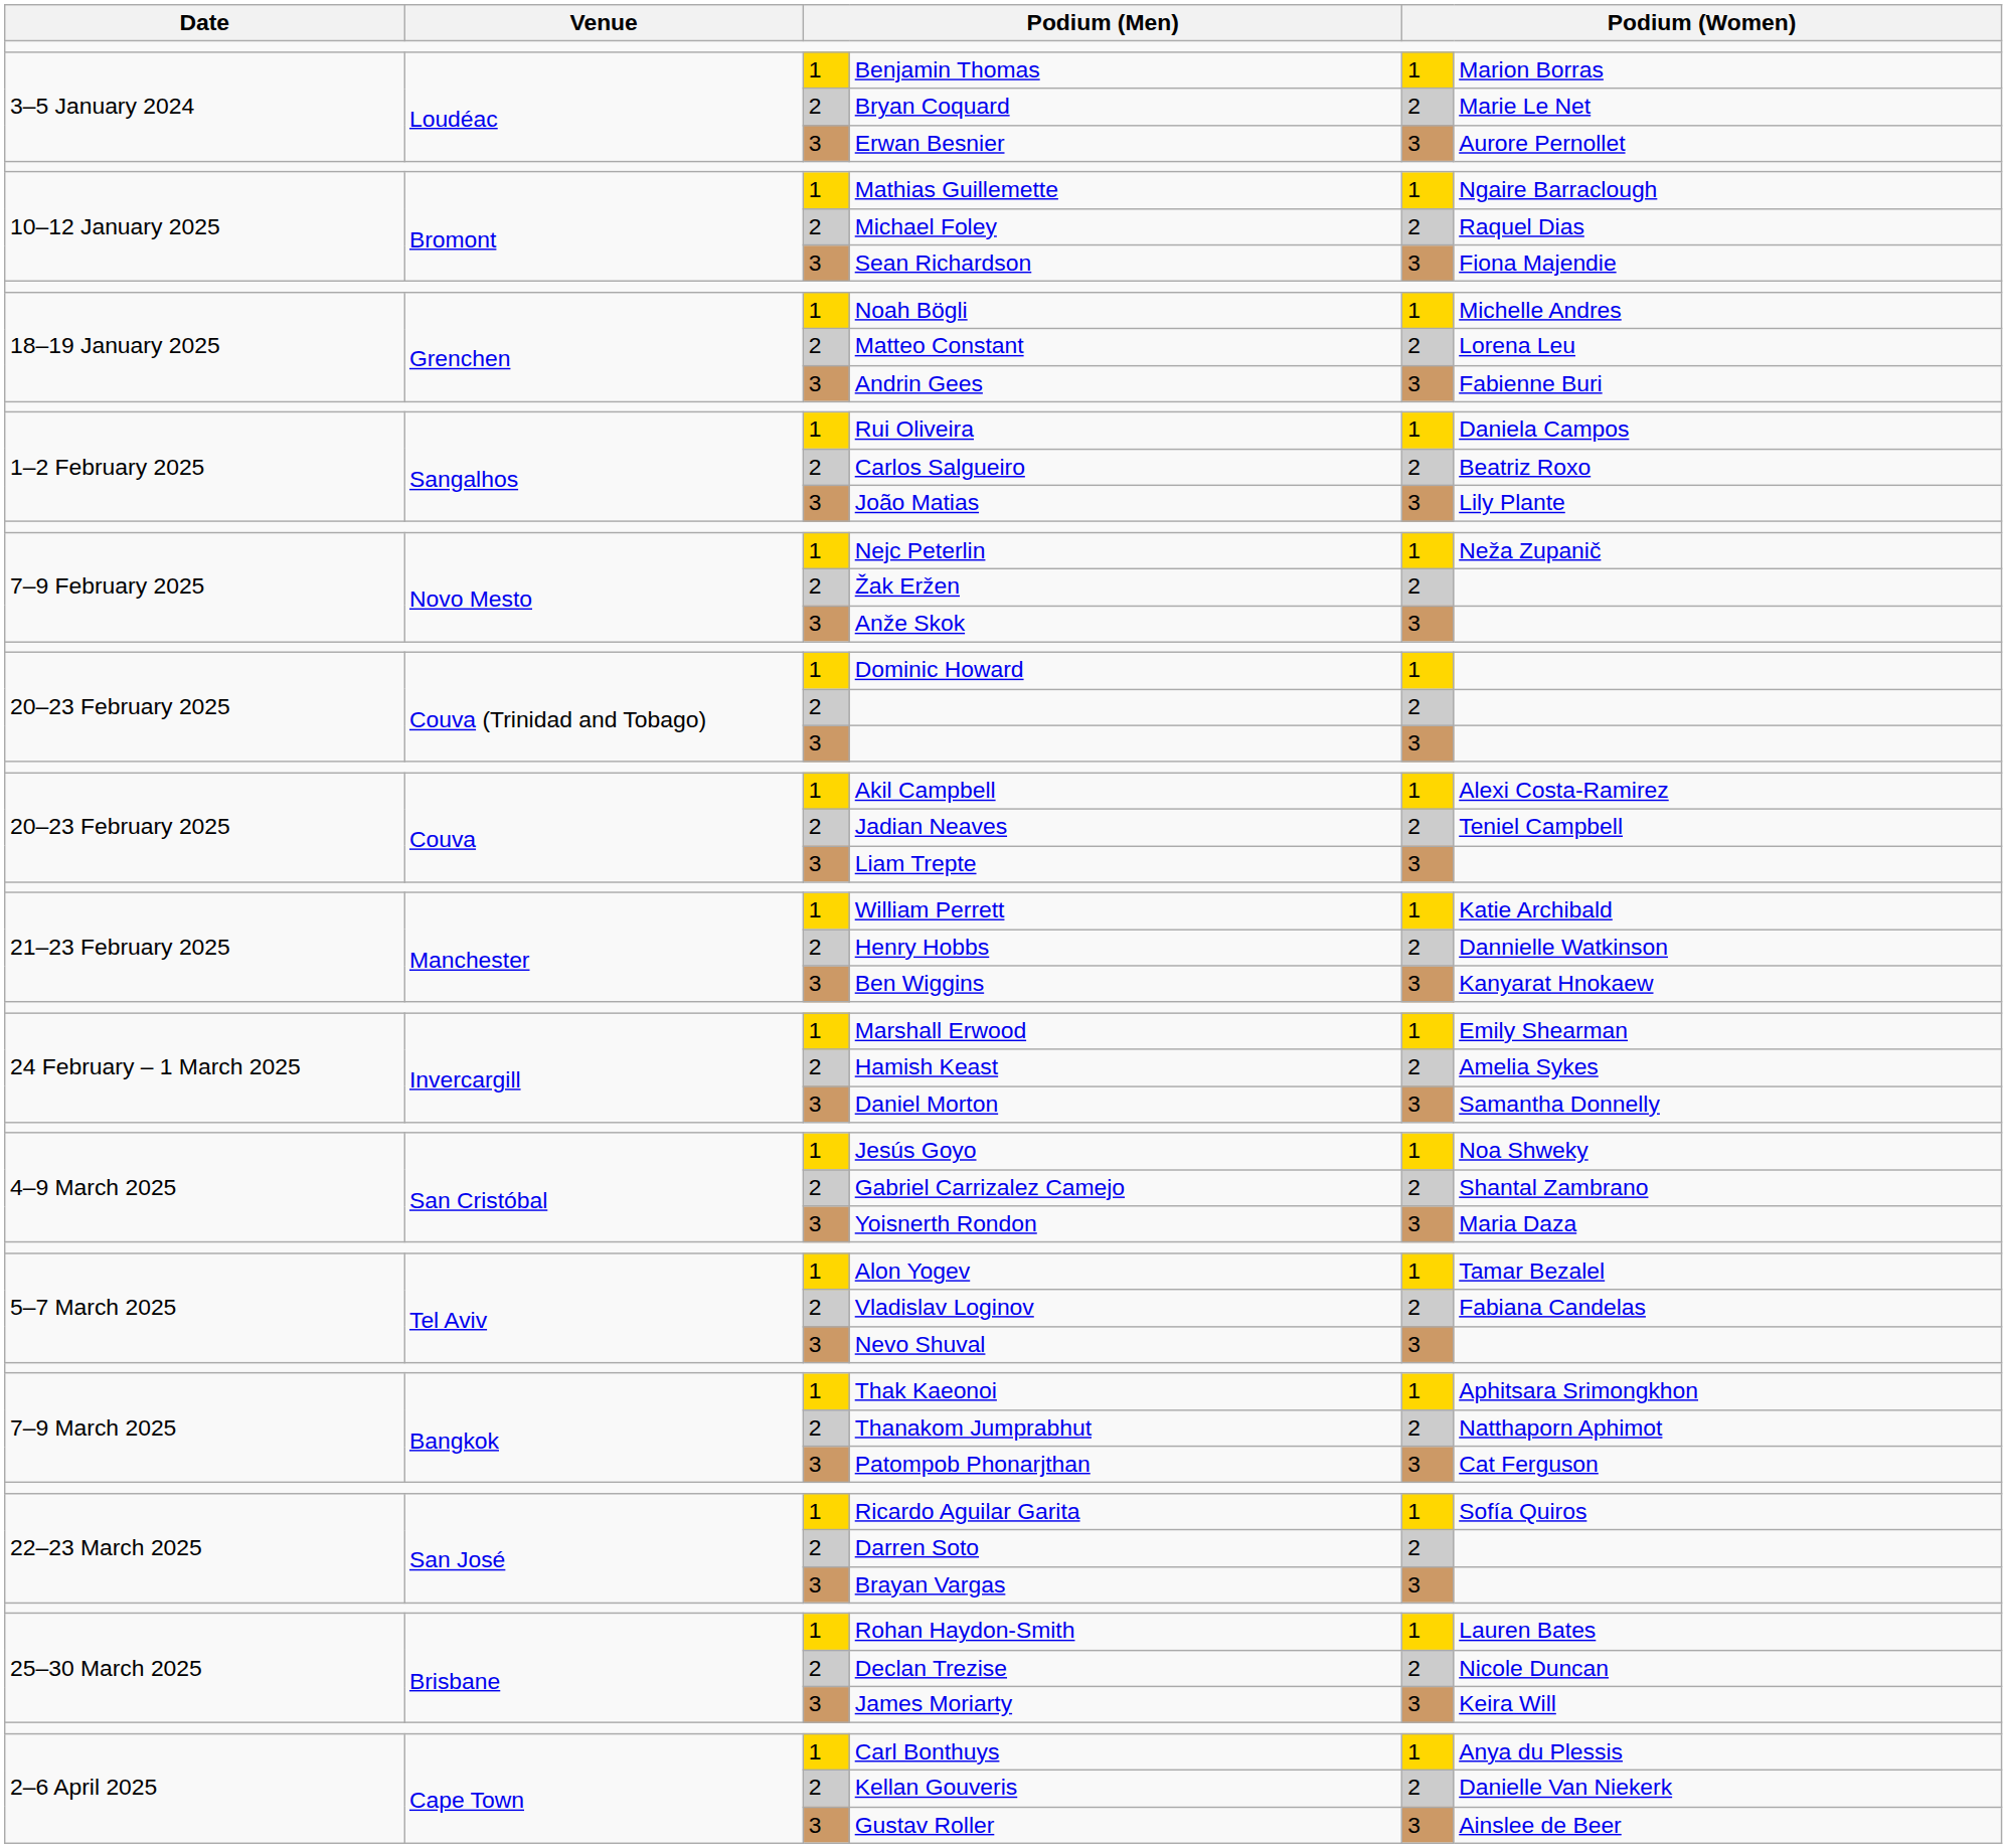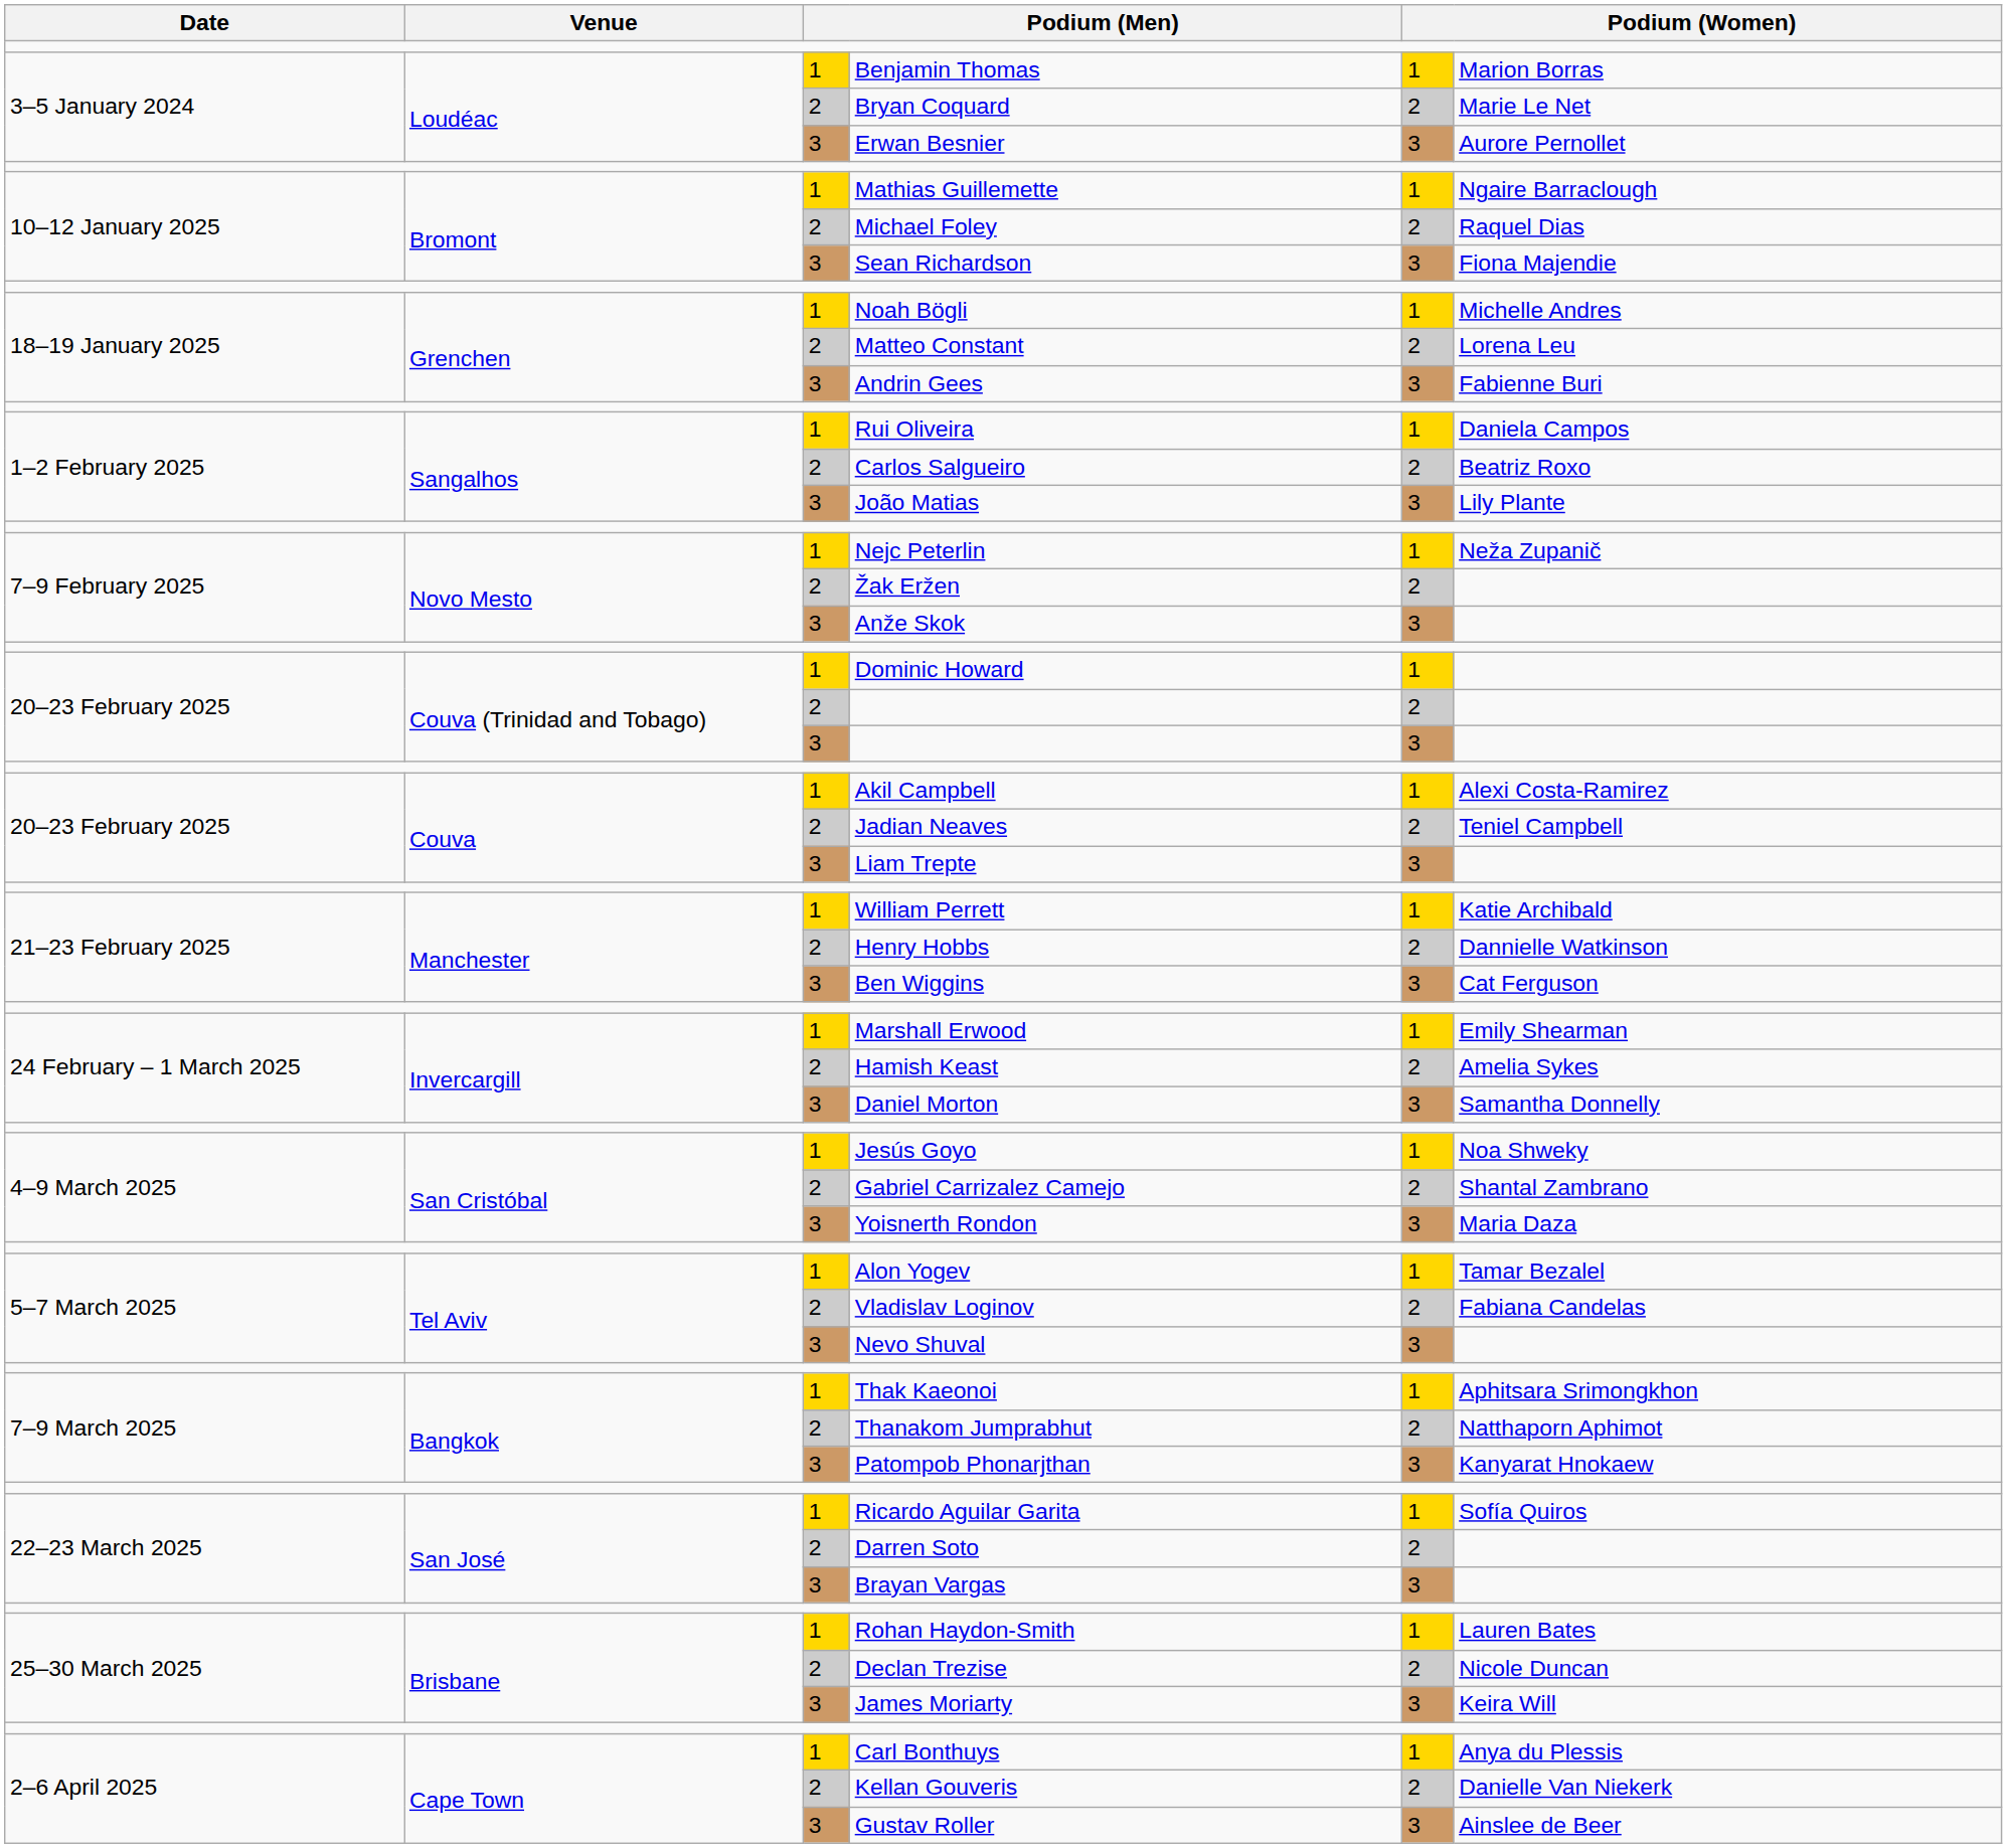 <table class="wikitable" width=70%>
 <tr>
 <th>Date</th>
 <th width=20%>Venue</th>
 <th colspan=2 width=30%>Podium (Men)</th>
 <th colspan=2 width=30%>Podium (Women)</th>
 </tr>
 <tr>
 <td colspan=6></td>
 </tr>
 <tr>
 <td rowspan=3>3–5 January 2024</td>
 <td rowspan=3><br><a href='#'>Loudéac</a></td>
 <td bgcolor=FFD700>1</td>
 <td><a href='#'>Benjamin Thomas</a></td>
 <td bgcolor=FFD700>1</td>
 <td><a href='#'>Marion Borras</a></td>
 </tr>
 <tr>
 <td bgcolor=CCCCCC>2</td>
 <td><a href='#'>Bryan Coquard</a></td>
 <td bgcolor=CCCCCC>2</td>
 <td><a href='#'>Marie Le Net</a></td>
 </tr>
 <tr>
 <td bgcolor=CC9966>3</td>
 <td><a href='#'>Erwan Besnier</a></td>
 <td bgcolor=CC9966>3</td>
 <td><a href='#'>Aurore Pernollet</a></td>
 </tr>
 <tr>
 <td colspan=6></td>
 </tr>
 <tr>
 <td rowspan=3>10–12 January 2025</td>
 <td rowspan=3><br><a href='#'>Bromont</a></td>
 <td bgcolor=FFD700>1</td>
 <td><a href='#'>Mathias Guillemette</a></td>
 <td bgcolor=FFD700>1</td>
 <td><a href='#'>Ngaire Barraclough</a></td>
 </tr>
 <tr>
 <td bgcolor=CCCCCC>2</td>
 <td><a href='#'>Michael Foley</a></td>
 <td bgcolor=CCCCCC>2</td>
 <td><a href='#'>Raquel Dias</a></td>
 </tr>
 <tr>
 <td bgcolor=CC9966>3</td>
 <td><a href='#'>Sean Richardson</a></td>
 <td bgcolor=CC9966>3</td>
 <td><a href='#'>Fiona Majendie</a></td>
 </tr>
 <tr>
 <td colspan=6></td>
 </tr>
 <tr>
 <td rowspan=3>18–19 January 2025</td>
 <td rowspan=3><br><a href='#'>Grenchen</a></td>
 <td bgcolor=FFD700>1</td>
 <td><a href='#'>Noah Bögli</a></td>
 <td bgcolor=FFD700>1</td>
 <td><a href='#'>Michelle Andres</a></td>
 </tr>
 <tr>
 <td bgcolor=CCCCCC>2</td>
 <td><a href='#'>Matteo Constant</a></td>
 <td bgcolor=CCCCCC>2</td>
 <td><a href='#'>Lorena Leu</a></td>
 </tr>
 <tr>
 <td bgcolor=CC9966>3</td>
 <td><a href='#'>Andrin Gees</a></td>
 <td bgcolor=CC9966>3</td>
 <td><a href='#'>Fabienne Buri</a></td>
 </tr>
 <tr>
 <td colspan=6></td>
 </tr>
 <tr>
 <td rowspan=3>1–2 February 2025</td>
 <td rowspan=3><br><a href='#'>Sangalhos</a></td>
 <td bgcolor=FFD700>1</td>
 <td><a href='#'>Rui Oliveira</a></td>
 <td bgcolor=FFD700>1</td>
 <td><a href='#'>Daniela Campos</a></td>
 </tr>
 <tr>
 <td bgcolor=CCCCCC>2</td>
 <td><a href='#'>Carlos Salgueiro</a></td>
 <td bgcolor=CCCCCC>2</td>
 <td><a href='#'>Beatriz Roxo</a></td>
 </tr>
 <tr>
 <td bgcolor=CC9966>3</td>
 <td><a href='#'>João Matias</a></td>
 <td bgcolor=CC9966>3</td>
 <td><a href='#'>Lily Plante</a></td>
 </tr>
 <tr>
 <td colspan=6></td>
 </tr>
 <tr>
 <td rowspan=3>7–9 February 2025</td>
 <td rowspan=3><br><a href='#'>Novo Mesto</a></td>
 <td bgcolor=FFD700>1</td>
 <td><a href='#'>Nejc Peterlin</a></td>
 <td bgcolor=FFD700>1</td>
 <td><a href='#'>Neža Zupanič</a></td>
 </tr>
 <tr>
 <td bgcolor=CCCCCC>2</td>
 <td><a href='#'>Žak Eržen</a></td>
 <td bgcolor=CCCCCC>2</td>
 <td></td>
 </tr>
 <tr>
 <td bgcolor=CC9966>3</td>
 <td><a href='#'>Anže Skok</a></td>
 <td bgcolor=CC9966>3</td>
 <td></td>
 </tr>
 <tr>
 <td colspan=6></td>
 </tr>
 <tr>
 <td rowspan=3>20–23 February 2025</td>
 <td rowspan=3><br><a href='#'>Couva</a> (Trinidad and Tobago)</td>
 <td bgcolor=FFD700>1</td>
 <td><a href='#'>Dominic Howard</a></td>
 <td bgcolor=FFD700>1</td>
 <td></td>
 </tr>
 <tr>
 <td bgcolor=CCCCCC>2</td>
 <td></td>
 <td bgcolor=CCCCCC>2</td>
 <td></td>
 </tr>
 <tr>
 <td bgcolor=CC9966>3</td>
 <td></td>
 <td bgcolor=CC9966>3</td>
 <td></td>
 </tr>
 <tr>
 <td colspan=6></td>
 </tr>
 <tr>
 <td rowspan=3>20–23 February 2025</td>
 <td rowspan=3><br><a href='#'>Couva</a></td>
 <td bgcolor=FFD700>1</td>
 <td><a href='#'>Akil Campbell</a></td>
 <td bgcolor=FFD700>1</td>
 <td><a href='#'>Alexi Costa-Ramirez</a></td>
 </tr>
 <tr>
 <td bgcolor=CCCCCC>2</td>
 <td><a href='#'>Jadian Neaves</a></td>
 <td bgcolor=CCCCCC>2</td>
 <td><a href='#'>Teniel Campbell</a></td>
 </tr>
 <tr>
 <td bgcolor=CC9966>3</td>
 <td><a href='#'>Liam Trepte</a></td>
 <td bgcolor=CC9966>3</td>
 <td></td>
 </tr>
 <tr>
 <td colspan=6></td>
 </tr>
 <tr>
 <td rowspan=3>21–23 February 2025<br></td>
 <td rowspan=3><br><a href='#'>Manchester</a></td>
 <td bgcolor=FFD700>1</td>
 <td><a href='#'>William Perrett</a></td>
 <td bgcolor=FFD700>1</td>
 <td><a href='#'>Katie Archibald</a></td>
 </tr>
 <tr>
 <td bgcolor=CCCCCC>2</td>
 <td><a href='#'>Henry Hobbs</a></td>
 <td bgcolor=CCCCCC>2</td>
 <td><a href='#'>Dannielle Watkinson</a></td>
 </tr>
 <tr>
 <td bgcolor=CC9966>3</td>
 <td><a href='#'>Ben Wiggins</a></td>
 <td bgcolor=CC9966>3</td>
-<td><a href='#'>Kanyarat Hnokaew</a></td>
+<td><a href='#'>Cat Ferguson</a></td>
 </tr>
 <tr>
 <td colspan=6></td>
 </tr>
 <tr>
 <td rowspan=3>24 February – 1 March 2025</td>
 <td rowspan=3><br><a href='#'>Invercargill</a></td>
 <td bgcolor=FFD700>1</td>
 <td><a href='#'>Marshall Erwood</a></td>
 <td bgcolor=FFD700>1</td>
 <td><a href='#'>Emily Shearman</a></td>
 </tr>
 <tr>
 <td bgcolor=CCCCCC>2</td>
 <td><a href='#'>Hamish Keast</a></td>
 <td bgcolor=CCCCCC>2</td>
 <td><a href='#'>Amelia Sykes</a></td>
 </tr>
 <tr>
 <td bgcolor=CC9966>3</td>
 <td><a href='#'>Daniel Morton</a></td>
 <td bgcolor=CC9966>3</td>
 <td><a href='#'>Samantha Donnelly</a></td>
 </tr>
 <tr>
 <td colspan=6></td>
 </tr>
 <tr>
 <td rowspan=3>4–9 March 2025</td>
 <td rowspan=3><br><a href='#'>San Cristóbal</a></td>
 <td bgcolor=FFD700>1</td>
 <td><a href='#'>Jesús Goyo</a></td>
 <td bgcolor=FFD700>1</td>
 <td><a href='#'>Noa Shweky</a></td>
 </tr>
 <tr>
 <td bgcolor=CCCCCC>2</td>
 <td><a href='#'>Gabriel Carrizalez Camejo</a></td>
 <td bgcolor=CCCCCC>2</td>
 <td><a href='#'>Shantal Zambrano</a></td>
 </tr>
 <tr>
 <td bgcolor=CC9966>3</td>
 <td><a href='#'>Yoisnerth Rondon</a></td>
 <td bgcolor=CC9966>3</td>
 <td><a href='#'>Maria Daza</a></td>
 </tr>
 <tr>
 <td colspan=6></td>
 </tr>
 <tr>
 <td rowspan=3>5–7 March 2025</td>
 <td rowspan=3><br><a href='#'>Tel Aviv</a></td>
 <td bgcolor=FFD700>1</td>
 <td><a href='#'>Alon Yogev</a></td>
 <td bgcolor=FFD700>1</td>
 <td><a href='#'>Tamar Bezalel</a></td>
 </tr>
 <tr>
 <td bgcolor=CCCCCC>2</td>
 <td><a href='#'>Vladislav Loginov</a></td>
 <td bgcolor=CCCCCC>2</td>
 <td><a href='#'>Fabiana Candelas</a></td>
 </tr>
 <tr>
 <td bgcolor=CC9966>3</td>
 <td><a href='#'>Nevo Shuval</a></td>
 <td bgcolor=CC9966>3</td>
 <td></td>
 </tr>
 <tr>
 <td colspan=6></td>
 </tr>
 <tr>
 <td rowspan=3>7–9 March 2025</td>
 <td rowspan=3><br><a href='#'>Bangkok</a></td>
 <td bgcolor=FFD700>1</td>
 <td><a href='#'>Thak Kaeonoi</a></td>
 <td bgcolor=FFD700>1</td>
 <td><a href='#'>Aphitsara Srimongkhon</a></td>
 </tr>
 <tr>
 <td bgcolor=CCCCCC>2</td>
 <td><a href='#'>Thanakom Jumprabhut</a></td>
 <td bgcolor=CCCCCC>2</td>
 <td><a href='#'>Natthaporn Aphimot</a></td>
 </tr>
 <tr>
 <td bgcolor=CC9966>3</td>
 <td><a href='#'>Patompob Phonarjthan</a></td>
 <td bgcolor=CC9966>3</td>
-<td><a href='#'>Cat Ferguson</a></td>
+<td><a href='#'>Kanyarat Hnokaew</a></td>
 </tr>
 <tr>
 <td colspan=6></td>
 </tr>
 <tr>
 <td rowspan=3>22–23 March 2025</td>
 <td rowspan=3><br><a href='#'>San José</a></td>
 <td bgcolor=FFD700>1</td>
 <td><a href='#'>Ricardo Aguilar Garita</a></td>
 <td bgcolor=FFD700>1</td>
 <td><a href='#'>Sofía Quiros</a></td>
 </tr>
 <tr>
 <td bgcolor=CCCCCC>2</td>
 <td><a href='#'>Darren Soto</a></td>
 <td bgcolor=CCCCCC>2</td>
 <td></td>
 </tr>
 <tr>
 <td bgcolor=CC9966>3</td>
 <td><a href='#'>Brayan Vargas</a></td>
 <td bgcolor=CC9966>3</td>
 <td></td>
 </tr>
 <tr>
 <td colspan=6></td>
 </tr>
 <tr>
 <td rowspan=3>25–30 March 2025</td>
 <td rowspan=3><br><a href='#'>Brisbane</a></td>
 <td bgcolor=FFD700>1</td>
 <td><a href='#'>Rohan Haydon-Smith</a></td>
 <td bgcolor=FFD700>1</td>
 <td><a href='#'>Lauren Bates</a></td>
 </tr>
 <tr>
 <td bgcolor=CCCCCC>2</td>
 <td><a href='#'>Declan Trezise</a></td>
 <td bgcolor=CCCCCC>2</td>
 <td><a href='#'>Nicole Duncan</a></td>
 </tr>
 <tr>
 <td bgcolor=CC9966>3</td>
 <td><a href='#'>James Moriarty</a></td>
 <td bgcolor=CC9966>3</td>
 <td><a href='#'>Keira Will</a></td>
 </tr>
 <tr>
 <td colspan=6></td>
 </tr>
 <tr>
 <td rowspan=3>2–6 April 2025</td>
 <td rowspan=3><br><a href='#'>Cape Town</a></td>
 <td bgcolor=FFD700>1</td>
 <td><a href='#'>Carl Bonthuys</a></td>
 <td bgcolor=FFD700>1</td>
 <td><a href='#'>Anya du Plessis</a></td>
 </tr>
 <tr>
 <td bgcolor=CCCCCC>2</td>
 <td><a href='#'>Kellan Gouveris</a></td>
 <td bgcolor=CCCCCC>2</td>
 <td><a href='#'>Danielle Van Niekerk</a></td>
 </tr>
 <tr>
 <td bgcolor=CC9966>3</td>
 <td><a href='#'>Gustav Roller</a></td>
 <td bgcolor=CC9966>3</td>
 <td><a href='#'>Ainslee de Beer</a></td>
 </tr>
 </table>
